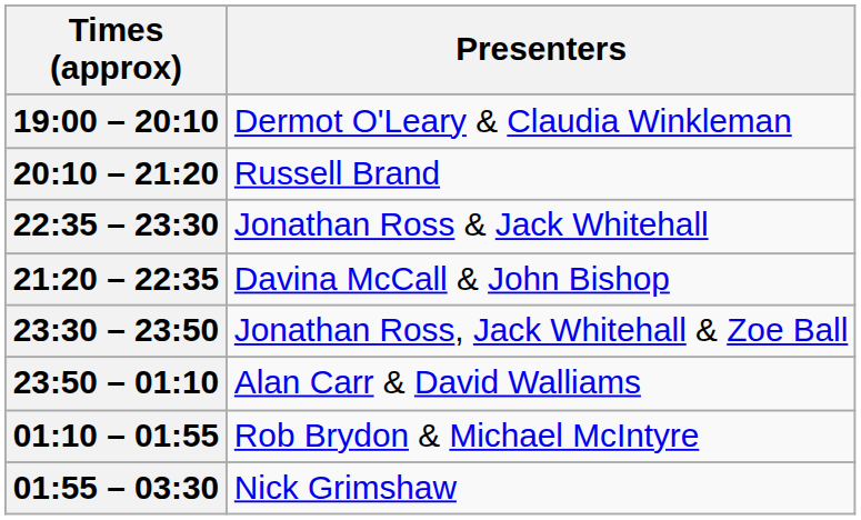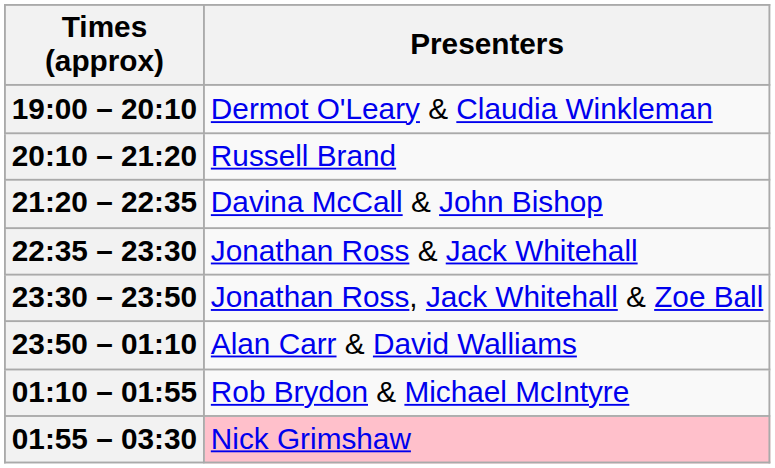 <table class="wikitable">
 <tr>
 <th>Times<br>(approx)</th>
 <th>Presenters</th>
 </tr>
 <tr>
 <th>19:00 – 20:10</th>
 <td><a href='#'>Dermot O'Leary</a>  & <a href='#'>Claudia Winkleman</a></td>
 </tr>
 <tr>
 <th>20:10 – 21:20</th>
 <td><a href='#'>Russell Brand</a></td>
 </tr>
 <tr>
+<th>21:20 – 22:35</th>
+<td><a href='#'>Davina McCall</a> & <a href='#'>John Bishop</a></td>
+</tr>
+<tr>
 <th>22:35 – 23:30</th>
 <td><a href='#'>Jonathan Ross</a> & <a href='#'>Jack Whitehall</a></td>
-</tr>
-<tr>
-<th>21:20 – 22:35</th>
-<td><a href='#'>Davina McCall</a> & <a href='#'>John Bishop</a></td>
 </tr>
 <tr>
 <th>23:30 – 23:50</th>
 <td><a href='#'>Jonathan Ross</a>, <a href='#'>Jack Whitehall</a> & <a href='#'>Zoe Ball</a></td>
 </tr>
 <tr>
 <th>23:50 – 01:10</th>
 <td><a href='#'>Alan Carr</a> & <a href='#'>David Walliams</a></td>
 </tr>
 <tr>
 <th>01:10 – 01:55</th>
 <td><a href='#'>Rob Brydon</a> & <a href='#'>Michael McIntyre</a></td>
 </tr>
 <tr>
 <th>01:55 – 03:30</th>
-<td><a href='#'>Nick Grimshaw</a></td>
+<td style="background: pink;"><a href='#'>Nick Grimshaw</a></td>
 </tr>
 </table>
